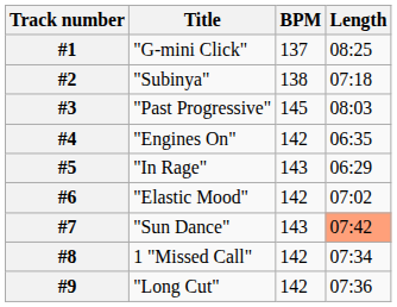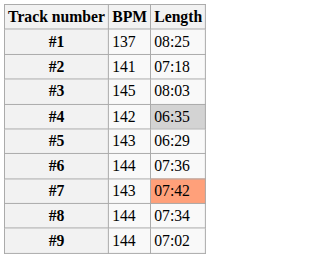 <table border="1" class="wikitable">
 <tr>
 <th>Track number</th>
-<th>Title</th>
 <th>BPM</th>
 <th>Length</th>
 </tr>
 <tr>
 <th>#1</th>
-<td>"G-mini Click"</td>
 <td>137</td>
 <td>08:25</td>
 </tr>
 <tr>
 <th>#2</th>
-<td>"Subinya"</td>
-<td>138</td>
+<td>141</td>
 <td>07:18</td>
 </tr>
 <tr>
 <th>#3</th>
-<td>"Past Progressive"</td>
 <td>145</td>
 <td>08:03</td>
 </tr>
 <tr>
 <th>#4</th>
-<td>"Engines On"</td>
 <td>142</td>
-<td>06:35</td>
+<td style="background: lightgrey;">06:35</td>
 </tr>
 <tr>
 <th>#5</th>
-<td>"In Rage"</td>
 <td>143</td>
 <td>06:29</td>
 </tr>
 <tr>
 <th>#6</th>
-<td>"Elastic Mood"</td>
-<td>142</td>
-<td>07:02</td>
+<td>144</td>
+<td>07:36</td>
 </tr>
 <tr>
 <th>#7</th>
-<td>"Sun Dance"</td>
 <td>143</td>
 <td style="background: lightsalmon;">07:42</td>
 </tr>
 <tr>
 <th>#8</th>
-<td>1 "Missed Call"</td>
-<td>142</td>
+<td>144</td>
 <td>07:34</td>
 </tr>
 <tr>
 <th>#9</th>
-<td>"Long Cut"</td>
-<td>142</td>
-<td>07:36</td>
+<td>144</td>
+<td>07:02</td>
 </tr>
 </table>
